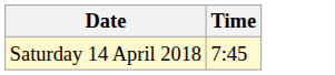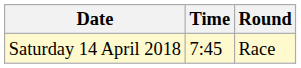 <table class="wikitable">
 <tr>
 <th>Date</th>
 <th>Time</th>
+<th>Round</th>
 </tr>
 <tr>
 <td style=background:lemonchiffon>Saturday 14 April 2018</td>
 <td style=background:lemonchiffon>7:45</td>
+<td style=background:lemonchiffon>Race</td>
 </tr>
 </table>
